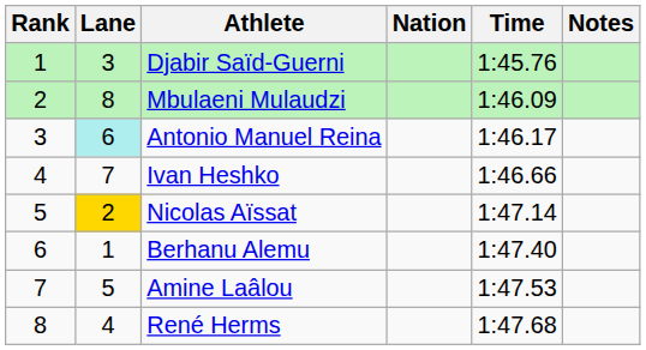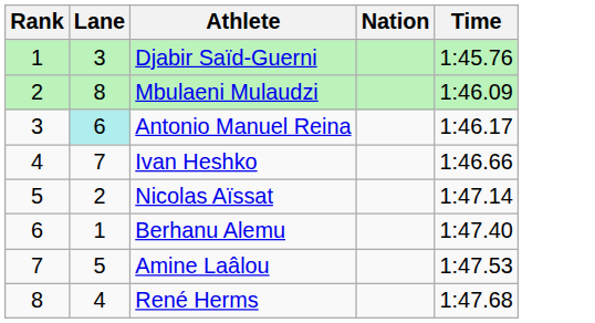 <table class="wikitable sortable" style="text-align:center">
 <tr>
 <th>Rank</th>
 <th>Lane</th>
 <th>Athlete</th>
 <th>Nation</th>
 <th>Time</th>
-<th>Notes</th>
 </tr>
 <tr bgcolor=bbf3bb>
 <td>1</td>
 <td>3</td>
 <td align=left><a href='#'>Djabir Saïd-Guerni</a></td>
 <td align=left></td>
 <td>1:45.76</td>
-<td></td>
 </tr>
 <tr bgcolor=bbf3bb>
 <td>2</td>
 <td>8</td>
 <td align=left><a href='#'>Mbulaeni Mulaudzi</a></td>
 <td align=left></td>
 <td>1:46.09</td>
-<td></td>
 </tr>
 <tr>
 <td>3</td>
 <td style="background: paleturquoise;">6</td>
 <td align=left><a href='#'>Antonio Manuel Reina</a></td>
 <td align=left></td>
 <td>1:46.17</td>
-<td></td>
 </tr>
 <tr>
 <td>4</td>
 <td>7</td>
 <td align=left><a href='#'>Ivan Heshko</a></td>
 <td align=left></td>
 <td>1:46.66</td>
-<td></td>
 </tr>
 <tr>
 <td>5</td>
-<td style="background: gold;">2</td>
+<td>2</td>
 <td align=left><a href='#'>Nicolas Aïssat</a></td>
 <td align=left></td>
 <td>1:47.14</td>
-<td></td>
 </tr>
 <tr>
 <td>6</td>
 <td>1</td>
 <td align=left><a href='#'>Berhanu Alemu</a></td>
 <td align=left></td>
 <td>1:47.40</td>
-<td></td>
 </tr>
 <tr>
 <td>7</td>
 <td>5</td>
 <td align=left><a href='#'>Amine Laâlou</a></td>
 <td align=left></td>
 <td>1:47.53</td>
-<td></td>
 </tr>
 <tr>
 <td>8</td>
 <td>4</td>
 <td align=left><a href='#'>René Herms</a></td>
 <td align=left></td>
 <td>1:47.68</td>
-<td></td>
 </tr>
 </table>
